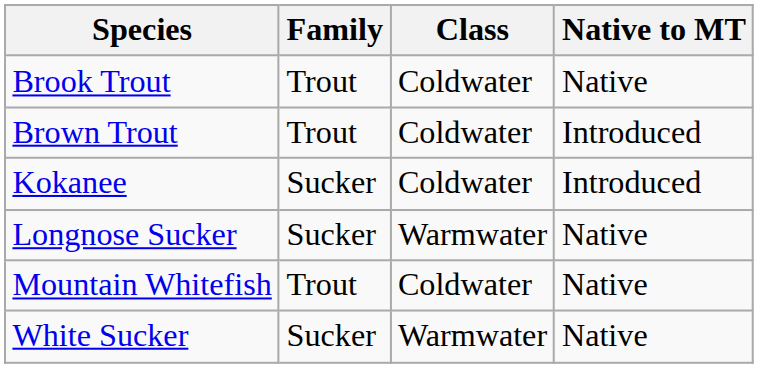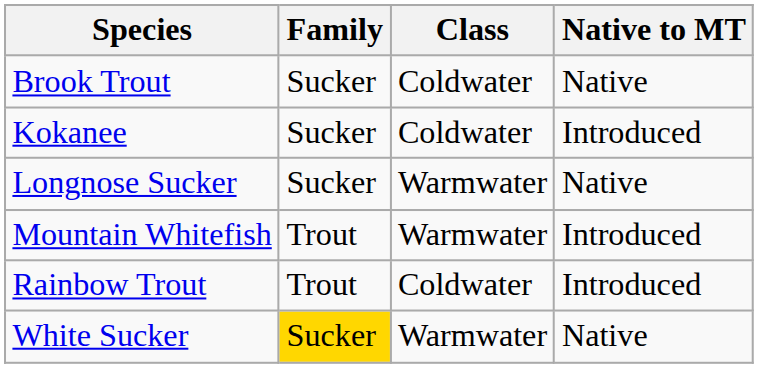 <table class="wikitable">
 <tr>
 <th colspan="1" rowspan="1">Species</th>
 <th colspan="1" rowspan="1">Family</th>
 <th colspan="1" rowspan="1">Class</th>
 <th colspan="1" rowspan="1">Native to MT</th>
 </tr>
 <tr>
 <td><a href='#'>Brook Trout</a></td>
-<td>Trout</td>
+<td>Sucker</td>
 <td>Coldwater</td>
 <td>Native</td>
-</tr>
-<tr>
-<td><a href='#'>Brown Trout</a></td>
-<td>Trout</td>
-<td>Coldwater</td>
-<td>Introduced</td>
 </tr>
 <tr>
 <td><a href='#'>Kokanee</a></td>
 <td>Sucker</td>
 <td>Coldwater</td>
 <td>Introduced</td>
 </tr>
 <tr>
 <td><a href='#'>Longnose Sucker</a></td>
 <td>Sucker</td>
 <td>Warmwater</td>
 <td>Native</td>
 </tr>
 <tr>
 <td><a href='#'>Mountain Whitefish</a></td>
 <td>Trout</td>
+<td>Warmwater</td>
+<td>Introduced</td>
+</tr>
+<tr>
+<td><a href='#'>Rainbow Trout</a></td>
+<td>Trout</td>
 <td>Coldwater</td>
-<td>Native</td>
+<td>Introduced</td>
 </tr>
 <tr>
 <td><a href='#'>White Sucker</a></td>
-<td>Sucker</td>
+<td style="background: gold;">Sucker</td>
 <td>Warmwater</td>
 <td>Native</td>
 </tr>
 </table>
